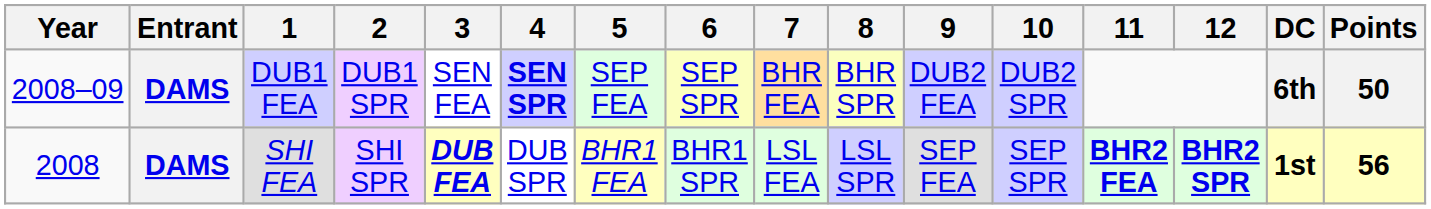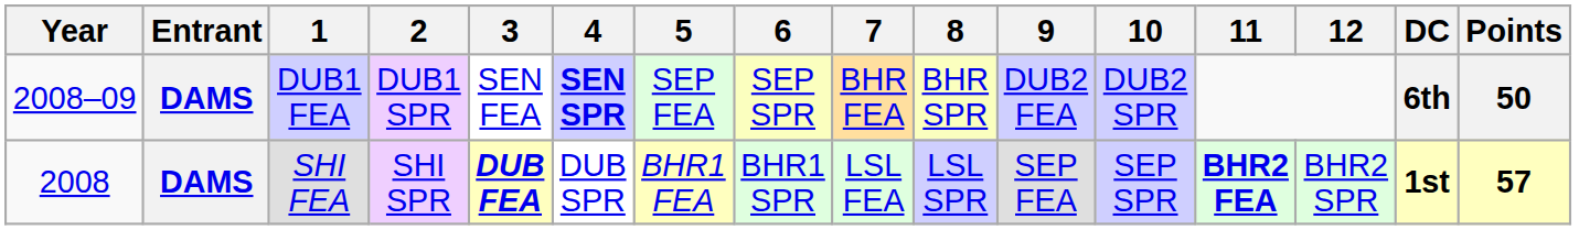 <table class="wikitable" style="text-align:center; font-size:85%">
 <tr>
 <th>Year</th>
 <th>Entrant</th>
 <th>1</th>
 <th>2</th>
 <th>3</th>
 <th>4</th>
 <th>5</th>
 <th>6</th>
 <th>7</th>
 <th>8</th>
 <th>9</th>
 <th>10</th>
 <th>11</th>
 <th>12</th>
 <th>DC</th>
 <th>Points</th>
 </tr>
 <tr>
 <td nowrap><a href='#'>2008–09</a></td>
 <th><a href='#'>DAMS</a></th>
 <td style="background:#CFCFFF;"><a href='#'>DUB1<br>FEA</a><br></td>
 <td style="background:#EFCFFF;"><a href='#'>DUB1<br>SPR</a><br></td>
 <td style="background:#FFFFFF;"><a href='#'>SEN<br>FEA</a><br></td>
 <td style="background:#CFCFFF;"><strong><a href='#'>SEN<br>SPR</a><br></strong></td>
 <td style="background:#DFFFDF;"><a href='#'>SEP<br>FEA</a><br></td>
 <td style="background:#FBFFBF;"><a href='#'>SEP<br>SPR</a><br></td>
 <td style="background:#FFDF9F;"><a href='#'>BHR<br>FEA</a><br></td>
 <td style="background:#FBFFBF;"><a href='#'>BHR<br>SPR</a><br></td>
 <td style="background:#CFCFFF;"><a href='#'>DUB2<br>FEA</a><br></td>
 <td style="background:#CFCFFF;"><a href='#'>DUB2<br>SPR</a><br></td>
 <td colspan=2></td>
 <th>6th</th>
 <th>50</th>
 </tr>
 <tr>
 <td><a href='#'>2008</a></td>
 <th><a href='#'>DAMS</a></th>
 <td style="background:#DFDFDF;"><em><a href='#'>SHI<br>FEA</a></em><br></td>
 <td style="background:#EFCFFF;"><a href='#'>SHI<br>SPR</a><br></td>
 <td style="background:#FFFFBF;"><strong><em><a href='#'>DUB<br>FEA</a></em></strong><br></td>
 <td style="background:#FFFFFF;"><a href='#'>DUB<br>SPR</a><br></td>
 <td style="background:#FFFFBF;"><em><a href='#'>BHR1<br>FEA</a></em><br></td>
 <td style="background:#DFFFDF;"><a href='#'>BHR1<br>SPR</a><br></td>
 <td style="background:#DFFFDF;"><a href='#'>LSL<br>FEA</a><br></td>
 <td style="background:#CFCFFF;"><a href='#'>LSL<br>SPR</a><br></td>
 <td style="background:#DFDFDF;"><a href='#'>SEP<br>FEA</a><br></td>
 <td style="background:#CFCFFF;"><a href='#'>SEP<br>SPR</a><br></td>
 <td style="background:#DFFFDF;"><strong><a href='#'>BHR2<br>FEA</a></strong><br></td>
-<td style="background:#DFFFDF;"><strong><a href='#'>BHR2<br>SPR</a><br></strong></td>
+<td style="background:#DFFFDF;"><a href='#'>BHR2<br>SPR</a><br></td>
 <th style="background:#FFFFBF;">1st</th>
-<th style="background:#FFFFBF;">56</th>
+<th style="background:#FFFFBF;">57</th>
 </tr>
 </table>
